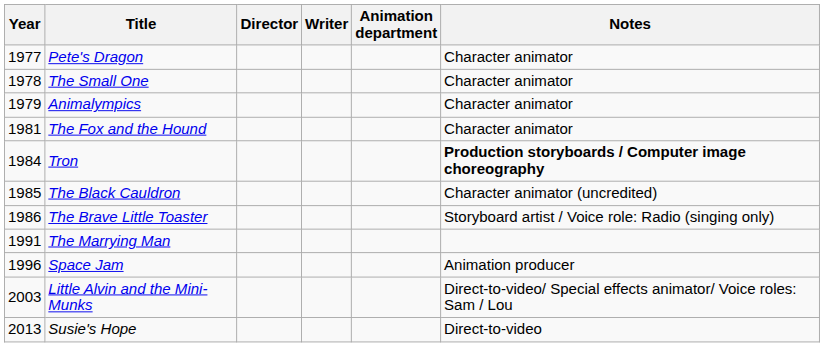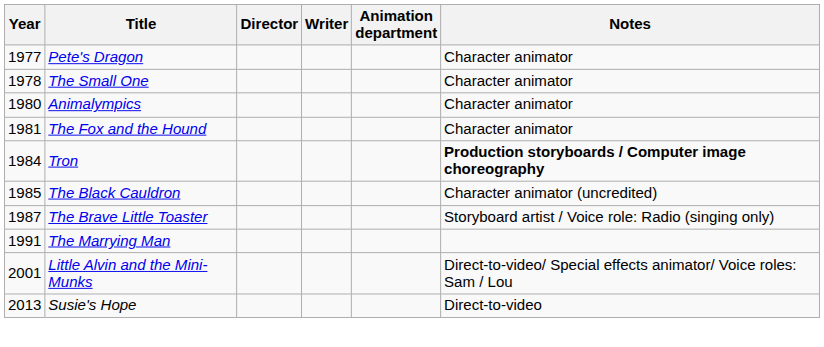 <table class="wikitable">
 <tr>
 <th>Year</th>
 <th>Title</th>
 <th>Director</th>
 <th>Writer</th>
 <th>Animation<br>department</th>
 <th>Notes</th>
 </tr>
 <tr>
 <td>1977</td>
 <td><em><a href='#'> Pete's Dragon</a></em></td>
 <td></td>
 <td></td>
 <td></td>
 <td>Character animator</td>
 </tr>
 <tr>
 <td>1978</td>
 <td><em><a href='#'>The Small One</a></em></td>
 <td></td>
 <td></td>
 <td></td>
 <td>Character animator</td>
 </tr>
 <tr>
-<td>1979</td>
+<td>1980</td>
 <td><em><a href='#'>Animalympics</a></em></td>
 <td></td>
 <td></td>
 <td></td>
 <td>Character animator</td>
 </tr>
 <tr>
 <td>1981</td>
 <td><em><a href='#'>The Fox and the Hound</a></em></td>
 <td></td>
 <td></td>
 <td></td>
 <td>Character animator</td>
 </tr>
 <tr>
 <td>1984</td>
 <td><em><a href='#'>Tron</a></em></td>
 <td></td>
 <td></td>
 <td></td>
 <td><strong>Production storyboards / Computer image choreography</strong></td>
 </tr>
 <tr>
 <td>1985</td>
 <td><em><a href='#'>The Black Cauldron</a></em></td>
 <td></td>
 <td></td>
 <td></td>
 <td>Character animator (uncredited)</td>
 </tr>
 <tr>
-<td>1986</td>
+<td>1987</td>
 <td><em><a href='#'>The Brave Little Toaster</a></em></td>
 <td></td>
 <td></td>
 <td></td>
 <td>Storyboard artist / Voice role: Radio (singing only)</td>
 </tr>
 <tr>
 <td>1991</td>
 <td><em><a href='#'>The Marrying Man</a></em></td>
 <td></td>
 <td></td>
 <td></td>
 <td></td>
 </tr>
 <tr>
-<td>1996</td>
-<td><em><a href='#'>Space Jam</a></em></td>
-<td></td>
-<td></td>
-<td></td>
-<td>Animation producer</td>
-</tr>
-<tr>
-<td>2003</td>
+<td>2001</td>
 <td><em><a href='#'>Little Alvin and the Mini-Munks</a></em></td>
 <td></td>
 <td></td>
 <td></td>
 <td>Direct-to-video/ Special effects animator/ Voice roles: Sam / Lou</td>
 </tr>
 <tr>
 <td>2013</td>
 <td><em>Susie's Hope</em></td>
 <td></td>
 <td></td>
 <td></td>
 <td>Direct-to-video</td>
 </tr>
 </table>
